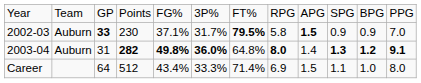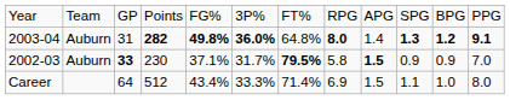 <table class="wikitable">
 <tr>
 <td>Year</td>
 <td>Team</td>
 <td>GP</td>
 <td>Points</td>
 <td>FG%</td>
 <td>3P%</td>
 <td>FT%</td>
 <td>RPG</td>
 <td>APG</td>
 <td>SPG</td>
 <td>BPG</td>
 <td>PPG</td>
 </tr>
 <tr>
+<td>2003-04</td>
+<td>Auburn</td>
+<td>31</td>
+<td><strong>282</strong></td>
+<td><strong>49.8%</strong></td>
+<td><strong>36.0%</strong></td>
+<td>64.8%</td>
+<td><strong>8.0</strong></td>
+<td>1.4</td>
+<td><strong>1.3</strong></td>
+<td><strong>1.2</strong></td>
+<td><strong>9.1</strong></td>
+</tr>
+<tr>
 <td>2002-03</td>
 <td>Auburn</td>
 <td><strong>33</strong></td>
 <td>230</td>
 <td>37.1%</td>
 <td>31.7%</td>
 <td><strong>79.5%</strong></td>
 <td>5.8</td>
 <td><strong>1.5</strong></td>
 <td>0.9</td>
 <td>0.9</td>
 <td>7.0</td>
-</tr>
-<tr>
-<td>2003-04</td>
-<td>Auburn</td>
-<td>31</td>
-<td><strong>282</strong></td>
-<td><strong>49.8%</strong></td>
-<td><strong>36.0%</strong></td>
-<td>64.8%</td>
-<td><strong>8.0</strong></td>
-<td>1.4</td>
-<td><strong>1.3</strong></td>
-<td><strong>1.2</strong></td>
-<td><strong>9.1</strong></td>
 </tr>
 <tr>
 <td>Career</td>
 <td></td>
 <td>64</td>
 <td>512</td>
 <td>43.4%</td>
 <td>33.3%</td>
 <td>71.4%</td>
 <td>6.9</td>
 <td>1.5</td>
 <td>1.1</td>
 <td>1.0</td>
 <td>8.0</td>
 </tr>
 </table>
